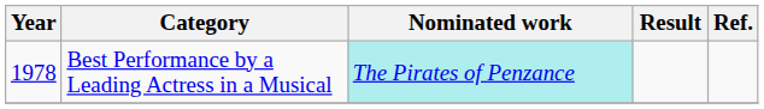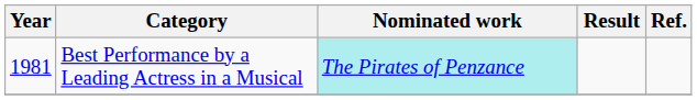 <table class="wikitable" style="width:85%;">
 <tr>
 <th width=5%>Year</th>
 <th style="width:40%;">Category</th>
 <th style="width:40%;">Nominated work</th>
 <th style="width:10%;">Result</th>
 <th style="width:5%;">Ref.</th>
 </tr>
 <tr>
-<td style="text-align:center;"><a href='#'>1978</a></td>
+<td style="text-align:center;"><a href='#'>1981</a></td>
 <td><a href='#'>Best Performance by a Leading Actress in a Musical</a></td>
 <td style="background: paleturquoise;"><em><a href='#'>The Pirates of Penzance</a></em></td>
 <td></td>
 <td></td>
 </tr>
 <tr>
 </tr>
 </table>
